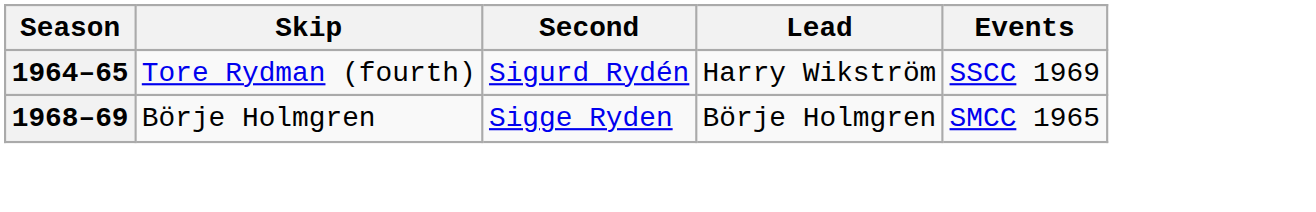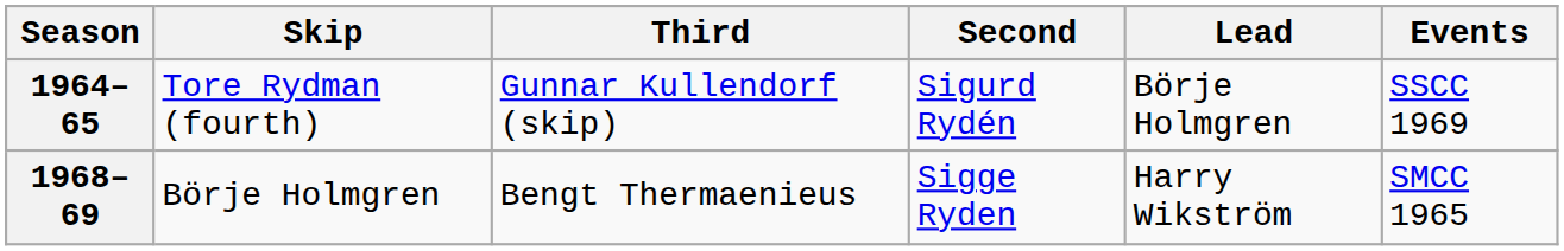 <table class="wikitable">
 <tr>
 <th scope="col">Season</th>
 <th scope="col">Skip</th>
+<th scope="col">Third</th>
 <th scope="col">Second</th>
 <th scope="col">Lead</th>
 <th scope="col">Events</th>
 </tr>
 <tr>
 <th scope="row">1964–65</th>
 <td><a href='#'>Tore Rydman</a> (fourth)</td>
+<td><a href='#'>Gunnar Kullendorf</a> (skip)</td>
 <td><a href='#'>Sigurd Rydén</a></td>
-<td>Harry Wikström</td>
+<td>Börje Holmgren</td>
 <td><a href='#'>SSCC</a> 1969 </td>
 </tr>
 <tr>
 <th scope="row">1968–69</th>
 <td>Börje Holmgren</td>
+<td>Bengt Thermaenieus</td>
 <td><a href='#'>Sigge Ryden</a></td>
-<td>Börje Holmgren</td>
+<td>Harry Wikström</td>
 <td><a href='#'>SMCC</a> 1965 <br> </td>
 </tr>
 </table>
